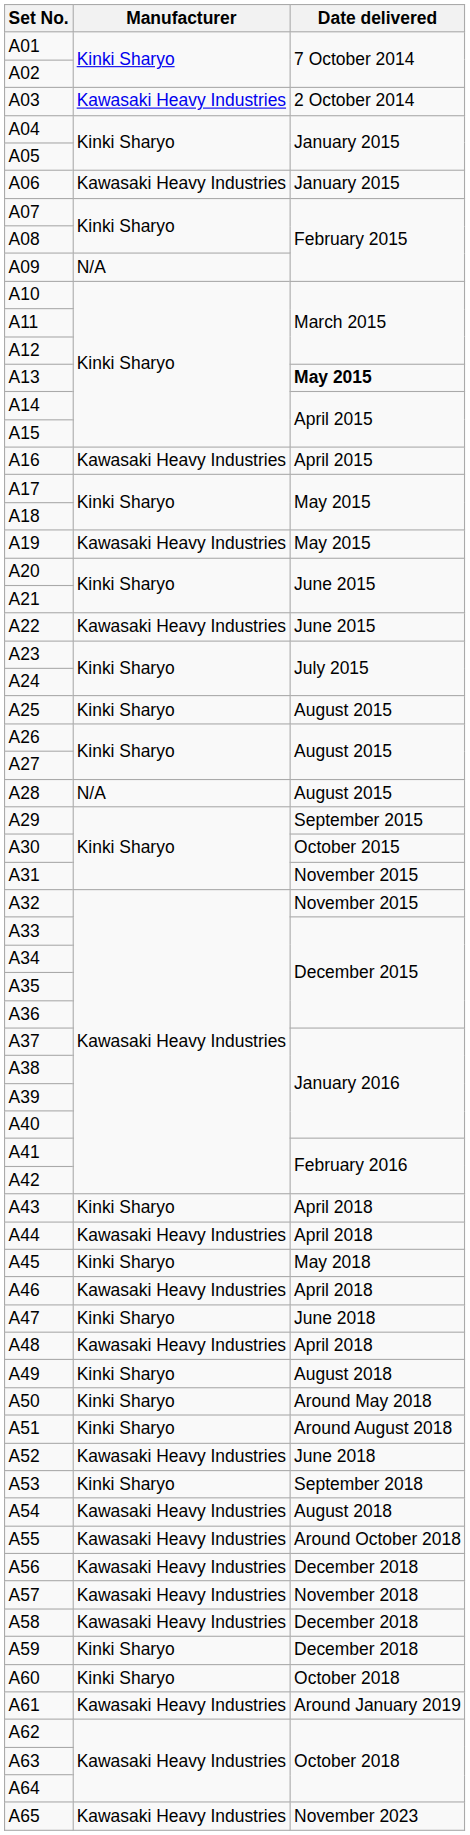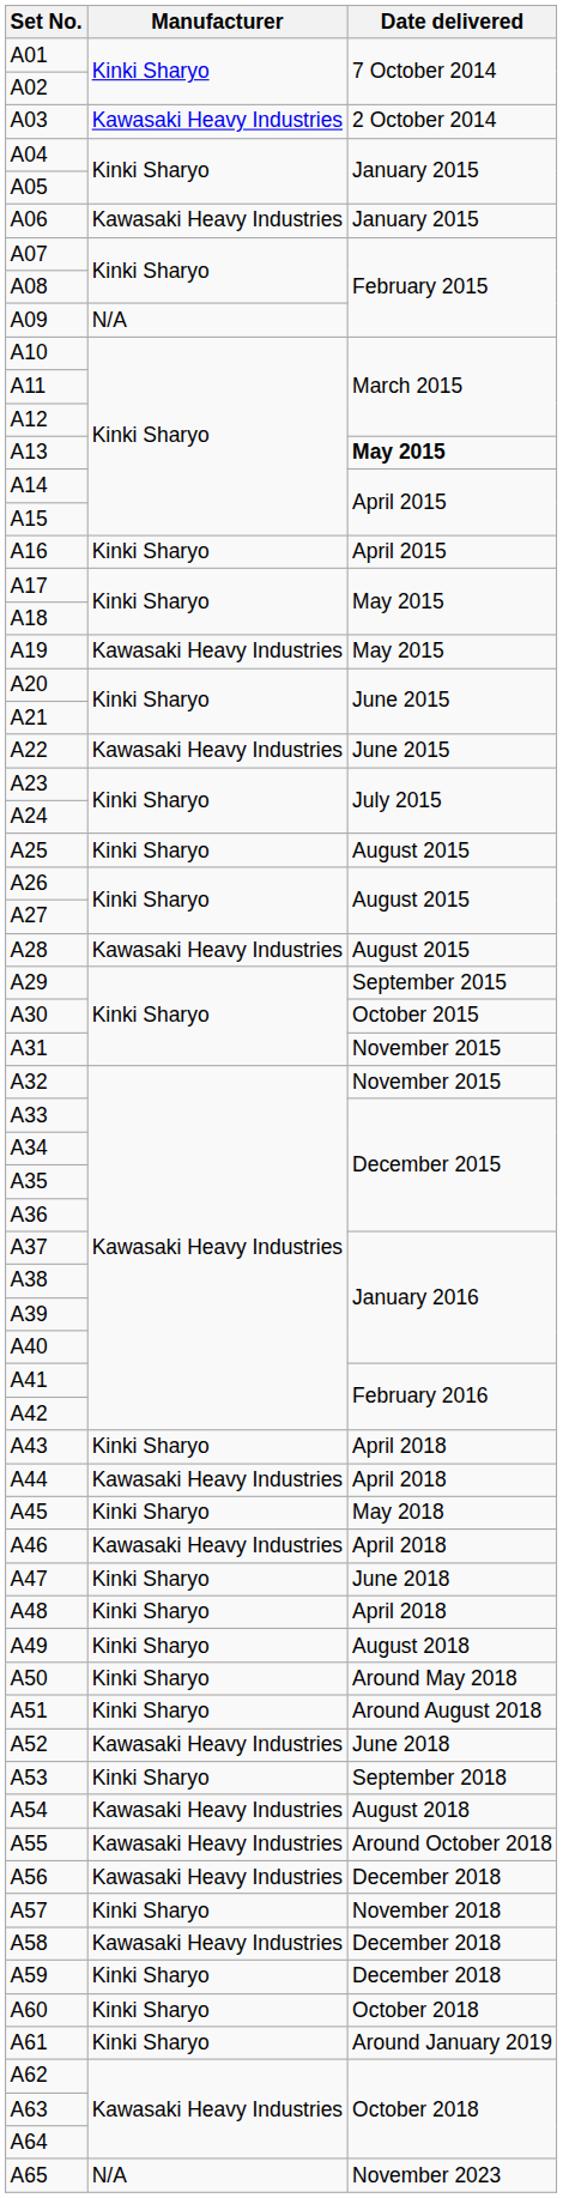 <table class="wikitable">
 <tr>
 <th>Set No.</th>
 <th>Manufacturer</th>
 <th>Date delivered</th>
 </tr>
 <tr>
 <td>A01</td>
 <td rowspan="2"><a href='#'>Kinki Sharyo</a></td>
 <td rowspan="2">7 October 2014</td>
 </tr>
 <tr>
 <td>A02</td>
 </tr>
 <tr>
 <td>A03</td>
 <td><a href='#'>Kawasaki Heavy Industries</a></td>
 <td>2 October 2014</td>
 </tr>
 <tr>
 <td>A04</td>
 <td rowspan="2">Kinki Sharyo</td>
 <td rowspan="2">January 2015</td>
 </tr>
 <tr>
 <td>A05</td>
 </tr>
 <tr>
 <td>A06</td>
 <td>Kawasaki Heavy Industries</td>
 <td>January 2015</td>
 </tr>
 <tr>
 <td>A07</td>
 <td rowspan="2">Kinki Sharyo</td>
 <td rowspan="3">February 2015</td>
 </tr>
 <tr>
 <td>A08</td>
 </tr>
 <tr>
 <td>A09</td>
 <td>N/A</td>
 </tr>
 <tr>
 <td>A10</td>
 <td rowspan="6">Kinki Sharyo</td>
 <td rowspan="3">March 2015</td>
 </tr>
 <tr>
 <td>A11</td>
 </tr>
 <tr>
 <td>A12</td>
 </tr>
 <tr>
 <td>A13</td>
 <td><strong>May 2015</strong></td>
 </tr>
 <tr>
 <td>A14</td>
 <td rowspan="2">April 2015</td>
 </tr>
 <tr>
 <td>A15</td>
 </tr>
 <tr>
 <td>A16</td>
-<td>Kawasaki Heavy Industries</td>
+<td>Kinki Sharyo</td>
 <td>April 2015</td>
 </tr>
 <tr>
 <td>A17</td>
 <td rowspan="2">Kinki Sharyo</td>
 <td rowspan="2">May 2015</td>
 </tr>
 <tr>
 <td>A18</td>
 </tr>
 <tr>
 <td>A19</td>
 <td>Kawasaki Heavy Industries</td>
 <td>May 2015</td>
 </tr>
 <tr>
 <td>A20</td>
 <td rowspan="2">Kinki Sharyo</td>
 <td rowspan="2">June 2015</td>
 </tr>
 <tr>
 <td>A21</td>
 </tr>
 <tr>
 <td>A22</td>
 <td>Kawasaki Heavy Industries</td>
 <td>June 2015</td>
 </tr>
 <tr>
 <td>A23</td>
 <td rowspan="2">Kinki Sharyo</td>
 <td rowspan="2">July 2015</td>
 </tr>
 <tr>
 <td>A24</td>
 </tr>
 <tr>
 <td>A25</td>
 <td>Kinki Sharyo</td>
 <td>August 2015</td>
 </tr>
 <tr>
 <td>A26</td>
 <td rowspan="2">Kinki Sharyo</td>
 <td rowspan="2">August 2015</td>
 </tr>
 <tr>
 <td>A27</td>
 </tr>
 <tr>
 <td>A28</td>
-<td>N/A</td>
+<td>Kawasaki Heavy Industries</td>
 <td>August 2015</td>
 </tr>
 <tr>
 <td>A29</td>
 <td rowspan="3">Kinki Sharyo</td>
 <td>September 2015</td>
 </tr>
 <tr>
 <td>A30</td>
 <td>October 2015</td>
 </tr>
 <tr>
 <td>A31</td>
 <td>November 2015</td>
 </tr>
 <tr>
 <td>A32</td>
 <td rowspan="11">Kawasaki Heavy Industries</td>
 <td>November 2015</td>
 </tr>
 <tr>
 <td>A33</td>
 <td rowspan="4">December 2015</td>
 </tr>
 <tr>
 <td>A34</td>
 </tr>
 <tr>
 <td>A35</td>
 </tr>
 <tr>
 <td>A36</td>
 </tr>
 <tr>
 <td>A37</td>
 <td rowspan="4">January 2016</td>
 </tr>
 <tr>
 <td>A38</td>
 </tr>
 <tr>
 <td>A39</td>
 </tr>
 <tr>
 <td>A40</td>
 </tr>
 <tr>
 <td>A41</td>
 <td rowspan="2">February 2016</td>
 </tr>
 <tr>
 <td>A42</td>
 </tr>
 <tr>
 <td>A43</td>
 <td>Kinki Sharyo</td>
 <td>April 2018</td>
 </tr>
 <tr>
 <td>A44</td>
 <td>Kawasaki Heavy Industries</td>
 <td>April 2018</td>
 </tr>
 <tr>
 <td>A45</td>
 <td>Kinki Sharyo</td>
 <td>May 2018</td>
 </tr>
 <tr>
 <td>A46</td>
 <td>Kawasaki Heavy Industries</td>
 <td>April 2018</td>
 </tr>
 <tr>
 <td>A47</td>
 <td>Kinki Sharyo</td>
 <td>June 2018</td>
 </tr>
 <tr>
 <td>A48</td>
-<td>Kawasaki Heavy Industries</td>
+<td>Kinki Sharyo</td>
 <td>April 2018</td>
 </tr>
 <tr>
 <td>A49</td>
 <td>Kinki Sharyo</td>
 <td>August 2018</td>
 </tr>
 <tr>
 <td>A50</td>
 <td>Kinki Sharyo</td>
 <td>Around May 2018</td>
 </tr>
 <tr>
 <td>A51</td>
 <td>Kinki Sharyo</td>
 <td>Around August 2018</td>
 </tr>
 <tr>
 <td>A52</td>
 <td>Kawasaki Heavy Industries</td>
 <td>June 2018</td>
 </tr>
 <tr>
 <td>A53</td>
 <td>Kinki Sharyo</td>
 <td>September 2018</td>
 </tr>
 <tr>
 <td>A54</td>
 <td>Kawasaki Heavy Industries</td>
 <td>August 2018</td>
 </tr>
 <tr>
 <td>A55</td>
 <td>Kawasaki Heavy Industries</td>
 <td>Around October 2018</td>
 </tr>
 <tr>
 <td>A56</td>
 <td>Kawasaki Heavy Industries</td>
 <td>December 2018</td>
 </tr>
 <tr>
 <td>A57</td>
-<td>Kawasaki Heavy Industries</td>
+<td>Kinki Sharyo</td>
 <td>November 2018</td>
 </tr>
 <tr>
 <td>A58</td>
 <td>Kawasaki Heavy Industries</td>
 <td>December 2018</td>
 </tr>
 <tr>
 <td>A59</td>
 <td>Kinki Sharyo</td>
 <td>December 2018</td>
 </tr>
 <tr>
 <td>A60</td>
 <td>Kinki Sharyo</td>
 <td>October 2018</td>
 </tr>
 <tr>
 <td>A61</td>
-<td>Kawasaki Heavy Industries</td>
+<td>Kinki Sharyo</td>
 <td>Around January 2019</td>
 </tr>
 <tr>
 <td>A62</td>
 <td rowspan="3">Kawasaki Heavy Industries</td>
 <td rowspan="3">October 2018</td>
 </tr>
 <tr>
 <td>A63</td>
 </tr>
 <tr>
 <td>A64</td>
 </tr>
 <tr>
 <td>A65</td>
-<td>Kawasaki Heavy Industries</td>
+<td>N/A</td>
 <td>November 2023</td>
 </tr>
 </table>
